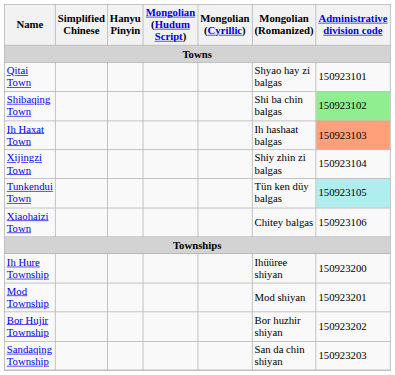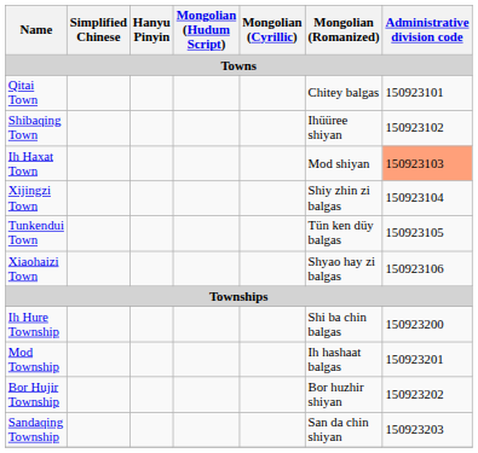 <table class="wikitable" align="center" style="width:50%; border="1">
 <tr>
 <th>Name</th>
 <th>Simplified Chinese</th>
 <th>Hanyu Pinyin</th>
 <th><a href='#'>Mongolian</a> (<a href='#'>Hudum Script</a>)</th>
 <th>Mongolian (<a href='#'>Cyrillic</a>)</th>
 <th>Mongolian (Romanized)</th>
 <th><a href='#'>Administrative division code</a></th>
 </tr>
 <tr>
 <td colspan="7" style="text-align:center; background:#d3d3d3;"><strong>Towns</strong></td>
 </tr>
 <tr --------->
 <td><a href='#'>Qitai Town</a></td>
 <td></td>
 <td></td>
 <td></td>
 <td></td>
-<td>Shyao hay zi balgas</td>
+<td>Chitey balgas</td>
 <td>150923101</td>
 </tr>
 <tr>
 <td><a href='#'>Shibaqing Town</a></td>
 <td></td>
 <td></td>
 <td></td>
 <td></td>
-<td>Shi ba chin balgas</td>
-<td style="background: lightgreen;">150923102</td>
+<td>Ihüüree shiyan</td>
+<td>150923102</td>
 </tr>
 <tr>
 <td><a href='#'>Ih Haxat Town</a></td>
 <td></td>
 <td></td>
 <td></td>
 <td></td>
-<td>Ih hashaat balgas</td>
+<td>Mod shiyan</td>
 <td style="background: lightsalmon;">150923103</td>
 </tr>
 <tr>
 <td><a href='#'>Xijingzi Town</a></td>
 <td></td>
 <td></td>
 <td></td>
 <td></td>
 <td>Shiy zhin zi balgas</td>
 <td>150923104</td>
 </tr>
 <tr>
 <td><a href='#'>Tunkendui Town</a></td>
 <td></td>
 <td></td>
 <td></td>
 <td></td>
 <td>Tün ken düy balgas</td>
-<td style="background: paleturquoise;">150923105</td>
+<td>150923105</td>
 </tr>
 <tr>
 <td><a href='#'>Xiaohaizi Town</a></td>
 <td></td>
 <td></td>
 <td></td>
 <td></td>
-<td>Chitey balgas</td>
+<td>Shyao hay zi balgas</td>
 <td>150923106</td>
 </tr>
 <tr>
 <td colspan="7" style="text-align:center; background:#d3d3d3;"><strong>Townships</strong></td>
 </tr>
 <tr --------->
 <td><a href='#'>Ih Hure Township</a></td>
 <td></td>
 <td></td>
 <td></td>
 <td></td>
-<td>Ihüüree shiyan</td>
+<td>Shi ba chin balgas</td>
 <td>150923200</td>
 </tr>
 <tr>
 <td><a href='#'>Mod Township</a></td>
 <td></td>
 <td></td>
 <td></td>
 <td></td>
-<td>Mod shiyan</td>
+<td>Ih hashaat balgas</td>
 <td>150923201</td>
 </tr>
 <tr>
 <td><a href='#'>Bor Hujir Township</a></td>
 <td></td>
 <td></td>
 <td></td>
 <td></td>
 <td>Bor huzhir shiyan</td>
 <td>150923202</td>
 </tr>
 <tr>
 <td><a href='#'>Sandaqing Township</a></td>
 <td></td>
 <td></td>
 <td></td>
 <td></td>
 <td>San da chin shiyan</td>
 <td>150923203</td>
 </tr>
 <tr>
 </tr>
 </table>
